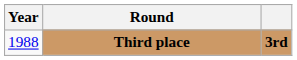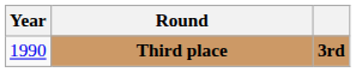 <table class="wikitable" style="text-align: center; font-size:90%">
 <tr>
 <th>Year</th>
 <th style="width:200px">Round</th>
 <th></th>
 </tr>
 <tr>
-<td><a href='#'>1988</a></td>
+<td><a href='#'>1990</a></td>
 <td bgcolor="cc9966"><strong>Third place</strong></td>
 <td bgcolor="cc9966"><strong>3rd</strong></td>
 </tr>
 </table>
